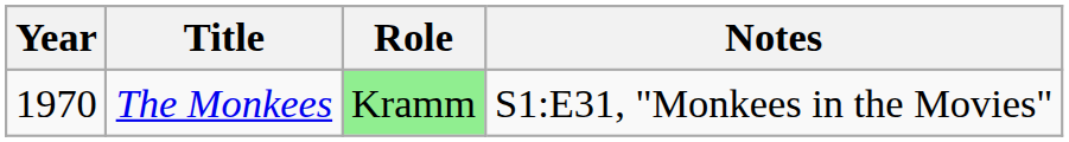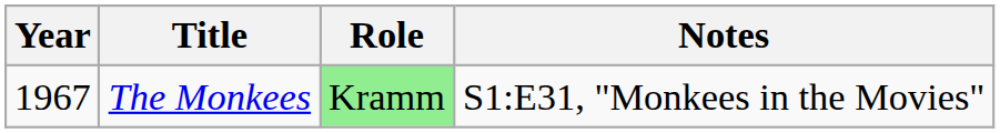 <table class="wikitable">
 <tr>
 <th>Year</th>
 <th>Title</th>
 <th>Role</th>
 <th>Notes</th>
 </tr>
 <tr>
-<td>1970</td>
+<td>1967</td>
 <td><em><a href='#'>The Monkees</a></em></td>
 <td style="background: lightgreen;">Kramm</td>
 <td>S1:E31, "Monkees in the Movies"</td>
 </tr>
 </table>
